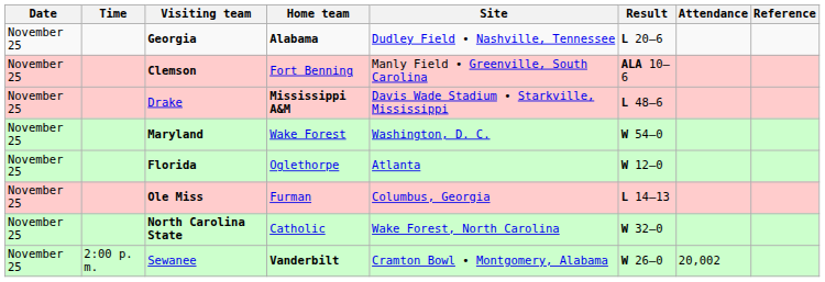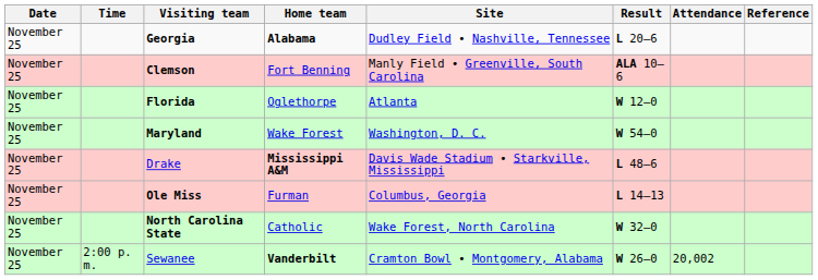 <table class="wikitable" style="font-size:95%;">
 <tr>
 <th>Date</th>
 <th>Time</th>
 <th>Visiting team</th>
 <th>Home team</th>
 <th>Site</th>
 <th>Result</th>
 <th>Attendance</th>
 <th class="unsortable">Reference</th>
 </tr>
 <tr bgcolor=>
 <td>November 25</td>
 <td></td>
 <td><strong>Georgia</strong></td>
 <td><strong>Alabama</strong></td>
 <td><a href='#'>Dudley Field</a> • <a href='#'>Nashville, Tennessee</a></td>
 <td><strong>L</strong> 20–6</td>
 <td></td>
 <td></td>
 </tr>
 <tr bgcolor=ffcccc>
 <td>November 25</td>
 <td></td>
 <td><strong>Clemson</strong></td>
 <td><a href='#'>Fort Benning</a></td>
 <td>Manly Field • <a href='#'>Greenville, South Carolina</a></td>
 <td><strong>ALA</strong> 10–6</td>
 <td></td>
 <td></td>
 </tr>
-<tr bgcolor=ffcccc>
+<tr bgcolor=ccffcc>
 <td>November 25</td>
 <td></td>
-<td><a href='#'>Drake</a></td>
-<td><strong>Mississippi A&M</strong></td>
-<td><a href='#'>Davis Wade Stadium</a> •  <a href='#'>Starkville, Mississippi</a></td>
-<td><strong>L</strong> 48–6</td>
+<td><strong>Florida</strong></td>
+<td><a href='#'>Oglethorpe</a></td>
+<td><a href='#'>Atlanta</a></td>
+<td><strong>W</strong> 12–0</td>
 <td></td>
 <td></td>
 </tr>
 <tr bgcolor=ccffcc>
 <td>November 25</td>
 <td></td>
 <td><strong>Maryland</strong></td>
 <td><a href='#'>Wake Forest</a></td>
 <td><a href='#'>Washington, D. C.</a></td>
 <td><strong>W</strong> 54–0</td>
 <td></td>
 <td></td>
 </tr>
-<tr bgcolor=ccffcc>
+<tr bgcolor=ffcccc>
 <td>November 25</td>
 <td></td>
-<td><strong>Florida</strong></td>
-<td><a href='#'>Oglethorpe</a></td>
-<td><a href='#'>Atlanta</a></td>
-<td><strong>W</strong> 12–0</td>
+<td><a href='#'>Drake</a></td>
+<td><strong>Mississippi A&M</strong></td>
+<td><a href='#'>Davis Wade Stadium</a> •  <a href='#'>Starkville, Mississippi</a></td>
+<td><strong>L</strong> 48–6</td>
 <td></td>
 <td></td>
 </tr>
 <tr bgcolor=ffcccc>
 <td>November 25</td>
 <td></td>
 <td><strong>Ole Miss</strong></td>
 <td><a href='#'>Furman</a></td>
 <td><a href='#'>Columbus, Georgia</a></td>
 <td><strong>L</strong> 14–13</td>
 <td></td>
 <td></td>
 </tr>
 <tr bgcolor=ccffcc>
 <td>November 25</td>
 <td></td>
 <td><strong>North Carolina State</strong></td>
 <td><a href='#'>Catholic</a></td>
 <td><a href='#'>Wake Forest, North Carolina</a></td>
 <td><strong>W</strong> 32–0</td>
 <td></td>
 <td></td>
 </tr>
 <tr bgcolor=ccffcc>
 <td>November 25</td>
 <td>2:00 p. m.</td>
 <td><a href='#'>Sewanee</a></td>
 <td><strong>Vanderbilt</strong></td>
 <td><a href='#'>Cramton Bowl</a> •  <a href='#'>Montgomery, Alabama</a></td>
 <td><strong>W</strong> 26–0</td>
 <td>20,002</td>
 <td></td>
 </tr>
 </table>
